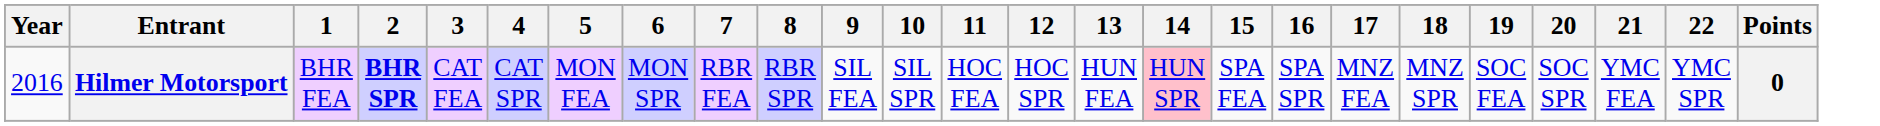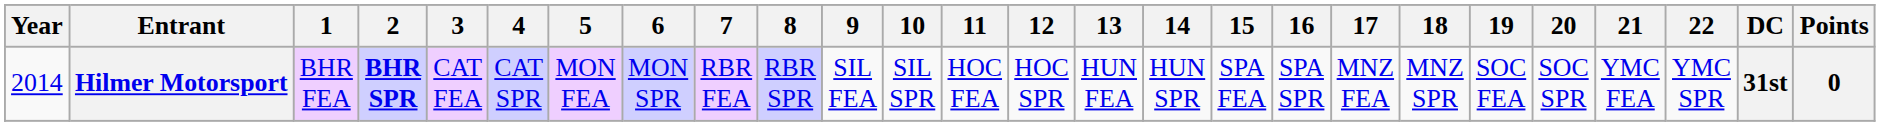 <table class="wikitable" style="text-align:center; font-size:85%">
 <tr>
 <th>Year</th>
 <th>Entrant</th>
 <th>1</th>
 <th>2</th>
 <th>3</th>
 <th>4</th>
 <th>5</th>
 <th>6</th>
 <th>7</th>
 <th>8</th>
 <th>9</th>
 <th>10</th>
 <th>11</th>
 <th>12</th>
 <th>13</th>
 <th>14</th>
 <th>15</th>
 <th>16</th>
 <th>17</th>
 <th>18</th>
 <th>19</th>
 <th>20</th>
 <th>21</th>
 <th>22</th>
+<th>DC</th>
 <th>Points</th>
 </tr>
 <tr>
-<td><a href='#'>2016</a></td>
+<td><a href='#'>2014</a></td>
 <th nowrap><a href='#'>Hilmer Motorsport</a></th>
 <td style="background:#EFCFFF;"><a href='#'>BHR<br>FEA</a><br></td>
 <td style="background:#CFCFFF;"><strong><a href='#'>BHR<br>SPR</a><br></strong></td>
 <td style="background:#EFCFFF;"><a href='#'>CAT<br>FEA</a><br></td>
 <td style="background:#CFCFFF;"><a href='#'>CAT<br>SPR</a><br></td>
 <td style="background:#EFCFFF;"><a href='#'>MON<br>FEA</a><br></td>
 <td style="background:#CFCFFF;"><a href='#'>MON<br>SPR</a><br></td>
 <td style="background:#EFCFFF;"><a href='#'>RBR<br>FEA</a><br></td>
 <td style="background:#CFCFFF;"><a href='#'>RBR<br>SPR</a><br></td>
 <td><a href='#'>SIL<br>FEA</a></td>
 <td><a href='#'>SIL<br>SPR</a></td>
 <td><a href='#'>HOC<br>FEA</a></td>
 <td><a href='#'>HOC<br>SPR</a></td>
 <td><a href='#'>HUN<br>FEA</a></td>
-<td style="background: pink;"><a href='#'>HUN<br>SPR</a></td>
+<td><a href='#'>HUN<br>SPR</a></td>
 <td><a href='#'>SPA<br>FEA</a></td>
 <td><a href='#'>SPA<br>SPR</a></td>
 <td><a href='#'>MNZ<br>FEA</a></td>
 <td><a href='#'>MNZ<br>SPR</a></td>
 <td><a href='#'>SOC<br>FEA</a></td>
 <td><a href='#'>SOC<br>SPR</a></td>
 <td><a href='#'>YMC<br>FEA</a></td>
 <td><a href='#'>YMC<br>SPR</a></td>
+<th>31st</th>
 <th>0</th>
 </tr>
 </table>
